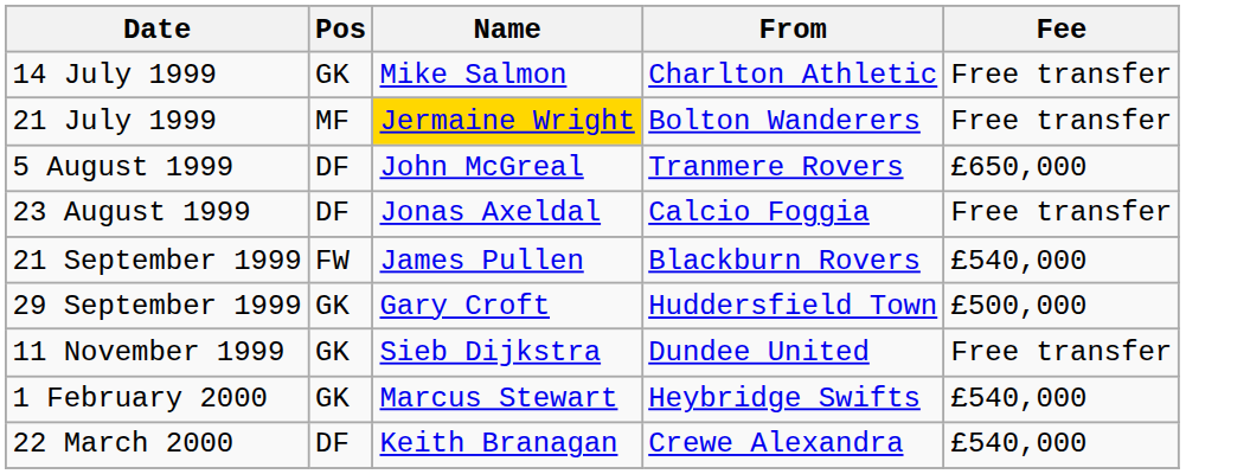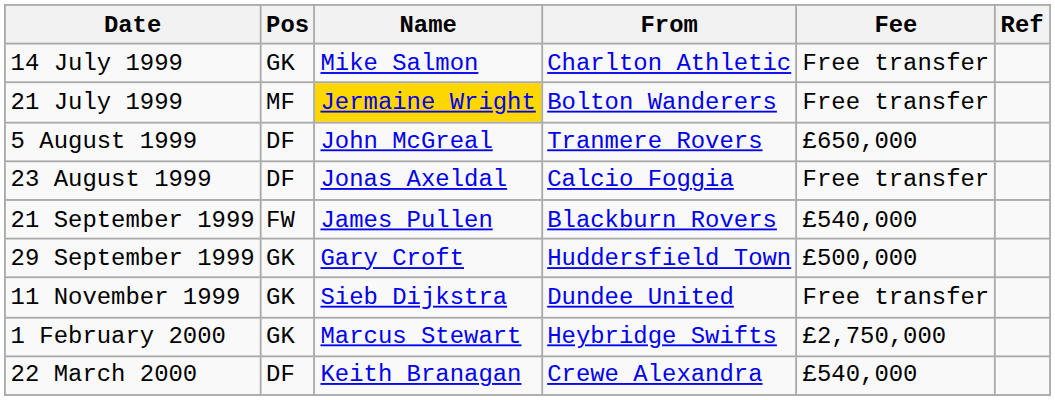 <table class="wikitable">
 <tr>
 <th>Date</th>
 <th>Pos</th>
 <th>Name</th>
 <th>From</th>
 <th>Fee</th>
+<th>Ref</th>
 </tr>
 <tr>
 <td>14 July 1999</td>
 <td>GK</td>
 <td> <a href='#'>Mike Salmon</a></td>
 <td> <a href='#'>Charlton Athletic</a></td>
 <td>Free transfer</td>
+<td></td>
 </tr>
 <tr>
 <td>21 July 1999</td>
 <td>MF</td>
 <td style="background: gold;"> <a href='#'>Jermaine Wright</a></td>
 <td> <a href='#'>Bolton Wanderers</a></td>
 <td>Free transfer</td>
+<td></td>
 </tr>
 <tr>
 <td>5 August 1999</td>
 <td>DF</td>
 <td> <a href='#'>John McGreal</a></td>
 <td> <a href='#'>Tranmere Rovers</a></td>
 <td>£650,000</td>
+<td></td>
 </tr>
 <tr>
 <td>23 August 1999</td>
 <td>DF</td>
 <td> <a href='#'>Jonas Axeldal</a></td>
 <td> <a href='#'>Calcio Foggia</a></td>
 <td>Free transfer</td>
+<td></td>
 </tr>
 <tr>
 <td>21 September 1999</td>
 <td>FW</td>
 <td> <a href='#'>James Pullen</a></td>
 <td> <a href='#'>Blackburn Rovers</a></td>
 <td>£540,000</td>
+<td></td>
 </tr>
 <tr>
 <td>29 September 1999</td>
 <td>GK</td>
 <td> <a href='#'>Gary Croft</a></td>
 <td> <a href='#'>Huddersfield Town</a></td>
 <td>£500,000</td>
+<td></td>
 </tr>
 <tr>
 <td>11 November 1999</td>
 <td>GK</td>
 <td> <a href='#'>Sieb Dijkstra</a></td>
 <td> <a href='#'>Dundee United</a></td>
 <td>Free transfer</td>
+<td></td>
 </tr>
 <tr>
 <td>1 February 2000</td>
 <td>GK</td>
 <td> <a href='#'>Marcus Stewart</a></td>
 <td> <a href='#'>Heybridge Swifts</a></td>
-<td>£540,000</td>
+<td>£2,750,000</td>
+<td></td>
 </tr>
 <tr>
 <td>22 March 2000</td>
 <td>DF</td>
 <td> <a href='#'>Keith Branagan</a></td>
 <td> <a href='#'>Crewe Alexandra</a></td>
 <td>£540,000</td>
+<td></td>
 </tr>
 </table>
